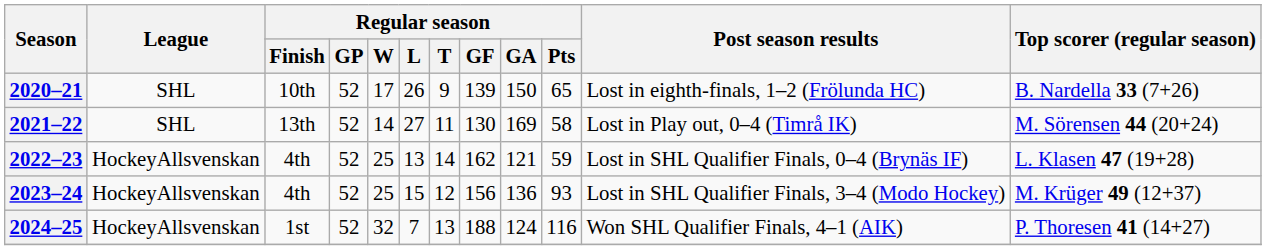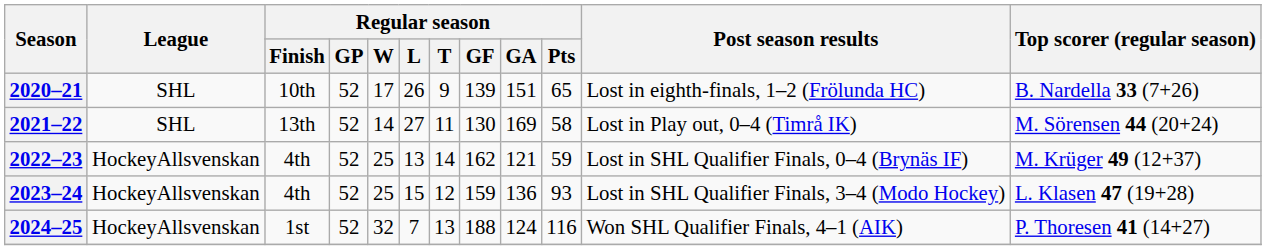 <table class="wikitable" style="text-align: center; font-size: 95%">
 <tr>
 <th rowspan="2">Season</th>
 <th rowspan="2">League</th>
 <th colspan="8">Regular season</th>
 <th rowspan="2">Post season results</th>
 <th rowspan="2">Top scorer (regular season)</th>
 </tr>
 <tr>
 <th>Finish</th>
 <th>GP</th>
 <th>W</th>
 <th>L</th>
 <th>T</th>
 <th>GF</th>
 <th>GA</th>
 <th>Pts</th>
 </tr>
 <tr>
 <th><a href='#'>2020–21</a></th>
 <td>SHL</td>
 <td>10th</td>
 <td>52</td>
 <td>17</td>
 <td>26</td>
 <td>9</td>
 <td>139</td>
-<td>150</td>
+<td>151</td>
 <td>65</td>
 <td align=left>Lost in eighth-finals, 1–2 (<a href='#'>Frölunda HC</a>)</td>
 <td align=left> <a href='#'>B. Nardella</a> <strong>33</strong> (7+26)</td>
 </tr>
 <tr>
 <th><a href='#'>2021–22</a></th>
 <td>SHL</td>
 <td>13th</td>
 <td>52</td>
 <td>14</td>
 <td>27</td>
 <td>11</td>
 <td>130</td>
 <td>169</td>
 <td>58</td>
 <td align=left>Lost in Play out, 0–4 (<a href='#'>Timrå IK</a>)</td>
 <td align=left> <a href='#'>M. Sörensen</a> <strong>44</strong> (20+24)</td>
 </tr>
 <tr>
 <th><a href='#'>2022–23</a></th>
 <td>HockeyAllsvenskan</td>
 <td>4th</td>
 <td>52</td>
 <td>25</td>
 <td>13</td>
 <td>14</td>
 <td>162</td>
 <td>121</td>
 <td>59</td>
 <td align=left>Lost in SHL Qualifier Finals, 0–4 (<a href='#'>Brynäs IF</a>)</td>
-<td align=left> <a href='#'>L. Klasen</a> <strong>47</strong> (19+28)</td>
+<td align=left> <a href='#'>M. Krüger</a> <strong>49</strong> (12+37)</td>
 </tr>
 <tr>
 <th><a href='#'>2023–24</a></th>
 <td>HockeyAllsvenskan</td>
 <td>4th</td>
 <td>52</td>
 <td>25</td>
 <td>15</td>
 <td>12</td>
-<td>156</td>
+<td>159</td>
 <td>136</td>
 <td>93</td>
 <td align=left>Lost in SHL Qualifier Finals, 3–4 (<a href='#'>Modo Hockey</a>)</td>
-<td align=left> <a href='#'>M. Krüger</a> <strong>49</strong> (12+37)</td>
+<td align=left> <a href='#'>L. Klasen</a> <strong>47</strong> (19+28)</td>
 </tr>
 <tr>
 <th><a href='#'>2024–25</a></th>
 <td>HockeyAllsvenskan</td>
 <td>1st</td>
 <td>52</td>
 <td>32</td>
 <td>7</td>
 <td>13</td>
 <td>188</td>
 <td>124</td>
 <td>116</td>
 <td align=left>Won SHL Qualifier Finals, 4–1 (<a href='#'>AIK</a>)</td>
 <td align=left> <a href='#'>P. Thoresen</a> <strong>41</strong> (14+27)</td>
 </tr>
 <tr>
 </tr>
 </table>
